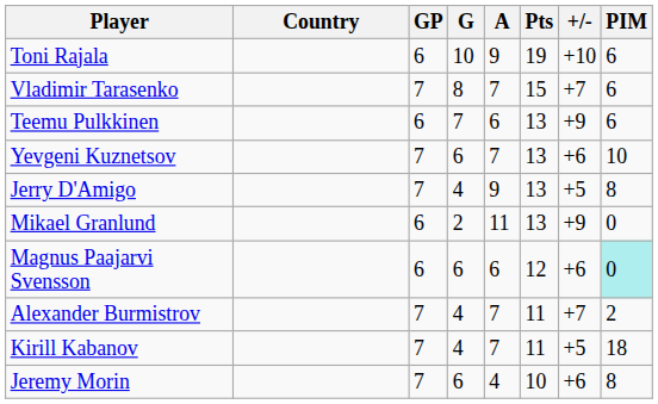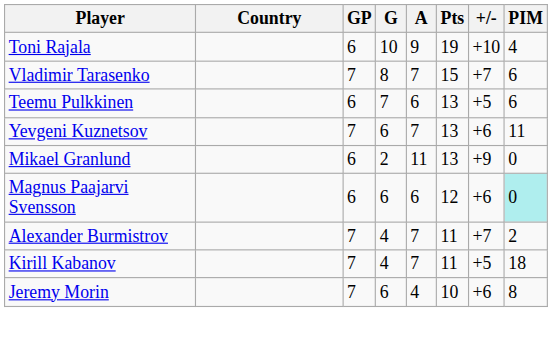 <table class="wikitable sortable">
 <tr>
 <th width=165>Player</th>
 <th width=125>Country</th>
 <th width=20>GP</th>
 <th width=20>G</th>
 <th width=20>A</th>
 <th width=20>Pts</th>
 <th width=20>+/-</th>
 <th width=20>PIM</th>
 </tr>
 <tr>
 <td><a href='#'>Toni Rajala</a></td>
 <td></td>
 <td>6</td>
 <td>10</td>
 <td>9</td>
 <td>19</td>
 <td>+10</td>
-<td>6</td>
+<td>4</td>
 </tr>
 <tr>
 <td><a href='#'>Vladimir Tarasenko</a></td>
 <td></td>
 <td>7</td>
 <td>8</td>
 <td>7</td>
 <td>15</td>
 <td>+7</td>
 <td>6</td>
 </tr>
 <tr>
 <td><a href='#'>Teemu Pulkkinen</a></td>
 <td></td>
 <td>6</td>
 <td>7</td>
 <td>6</td>
 <td>13</td>
-<td>+9</td>
+<td>+5</td>
 <td>6</td>
 </tr>
 <tr>
 <td><a href='#'>Yevgeni Kuznetsov</a></td>
 <td></td>
 <td>7</td>
 <td>6</td>
 <td>7</td>
 <td>13</td>
 <td>+6</td>
-<td>10</td>
-</tr>
-<tr>
-<td><a href='#'>Jerry D'Amigo</a></td>
-<td></td>
-<td>7</td>
-<td>4</td>
-<td>9</td>
-<td>13</td>
-<td>+5</td>
-<td>8</td>
+<td>11</td>
 </tr>
 <tr>
 <td><a href='#'>Mikael Granlund</a></td>
 <td></td>
 <td>6</td>
 <td>2</td>
 <td>11</td>
 <td>13</td>
 <td>+9</td>
 <td>0</td>
 </tr>
 <tr>
 <td><a href='#'>Magnus Paajarvi Svensson</a></td>
 <td></td>
 <td>6</td>
 <td>6</td>
 <td>6</td>
 <td>12</td>
 <td>+6</td>
 <td style="background: paleturquoise;">0</td>
 </tr>
 <tr>
 <td><a href='#'>Alexander Burmistrov</a></td>
 <td></td>
 <td>7</td>
 <td>4</td>
 <td>7</td>
 <td>11</td>
 <td>+7</td>
 <td>2</td>
 </tr>
 <tr>
 <td><a href='#'>Kirill Kabanov</a></td>
 <td></td>
 <td>7</td>
 <td>4</td>
 <td>7</td>
 <td>11</td>
 <td>+5</td>
 <td>18</td>
 </tr>
 <tr>
 <td><a href='#'>Jeremy Morin</a></td>
 <td></td>
 <td>7</td>
 <td>6</td>
 <td>4</td>
 <td>10</td>
 <td>+6</td>
 <td>8</td>
 </tr>
 </table>
